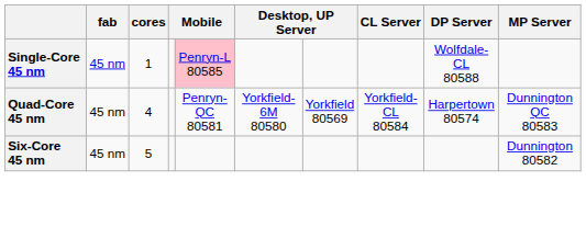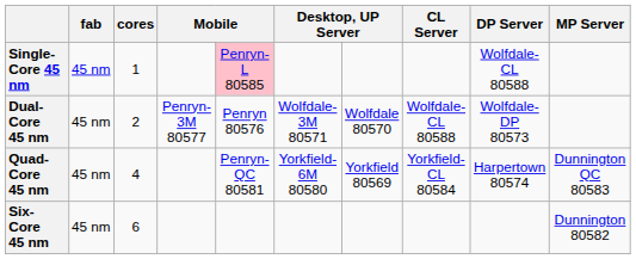 <table class="wikitable" style="font-size: 85%; text-align: center">
 <tr>
 <th></th>
 <th>fab</th>
 <th>cores</th>
 <th colspan=2>Mobile</th>
 <th colspan=2>Desktop, UP Server</th>
 <th>CL Server</th>
 <th>DP Server</th>
 <th>MP Server</th>
 </tr>
 <tr style="text-align:center;">
 <th style="text-align:left;">Single-Core <a href='#'>45 nm</a></th>
 <td><a href='#'>45 nm</a></td>
 <td>1</td>
 <td></td>
 <td style="background: pink;"><a href='#'>Penryn-L</a><br>80585</td>
 <td></td>
 <td></td>
 <td></td>
 <td><a href='#'>Wolfdale-CL</a><br>80588</td>
 <td></td>
 </tr>
 <tr style="text-align:center;">
+<th style="text-align:left;">Dual-Core 45 nm</th>
+<td>45 nm</td>
+<td>2</td>
+<td><a href='#'>Penryn-3M</a><br>80577</td>
+<td><a href='#'>Penryn</a><br>80576</td>
+<td><a href='#'>Wolfdale-3M</a><br>80571</td>
+<td><a href='#'>Wolfdale</a><br>80570</td>
+<td><a href='#'>Wolfdale-CL</a><br>80588</td>
+<td><a href='#'>Wolfdale-DP</a><br>80573</td>
+<td></td>
+</tr>
+<tr style="text-align:center;">
 <th style="text-align:left;">Quad-Core 45 nm</th>
 <td>45 nm</td>
 <td>4</td>
 <td></td>
 <td><a href='#'>Penryn-QC</a><br>80581</td>
 <td><a href='#'>Yorkfield-6M</a><br>80580</td>
 <td><a href='#'>Yorkfield</a><br>80569</td>
 <td><a href='#'>Yorkfield-CL</a><br> 80584</td>
 <td><a href='#'>Harpertown</a><br>80574</td>
 <td><a href='#'>Dunnington QC</a><br>80583</td>
 </tr>
 <tr style="text-align:center;">
 <th style="text-align:left;">Six-Core 45 nm</th>
 <td>45 nm</td>
-<td>5</td>
+<td>6</td>
 <td></td>
 <td></td>
 <td></td>
 <td></td>
 <td></td>
 <td></td>
 <td><a href='#'>Dunnington</a><br>80582</td>
 </tr>
 </table>
